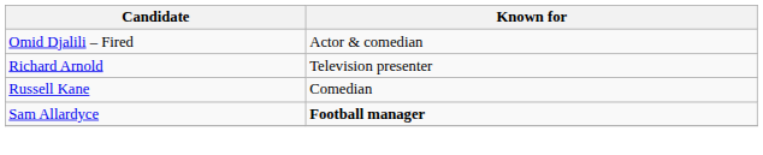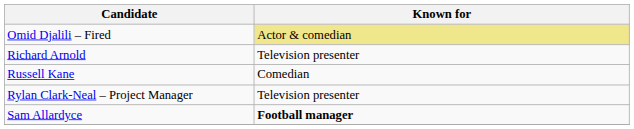 <table class="wikitable" width="50%">
 <tr>
 <th width="40%">Candidate</th>
 <th>Known for</th>
 </tr>
 <tr>
 <td><a href='#'>Omid Djalili</a> – Fired</td>
-<td>Actor & comedian</td>
+<td style="background: khaki;">Actor & comedian</td>
 </tr>
 <tr>
 <td><a href='#'>Richard Arnold</a></td>
 <td>Television presenter</td>
 </tr>
 <tr>
 <td><a href='#'>Russell Kane</a></td>
 <td>Comedian</td>
 </tr>
 <tr>
+<td><a href='#'>Rylan Clark-Neal</a> – Project Manager</td>
+<td>Television presenter</td>
+</tr>
+<tr>
 <td><a href='#'>Sam Allardyce</a></td>
 <td><strong>Football manager</strong></td>
 </tr>
 <tr>
 </tr>
 </table>
